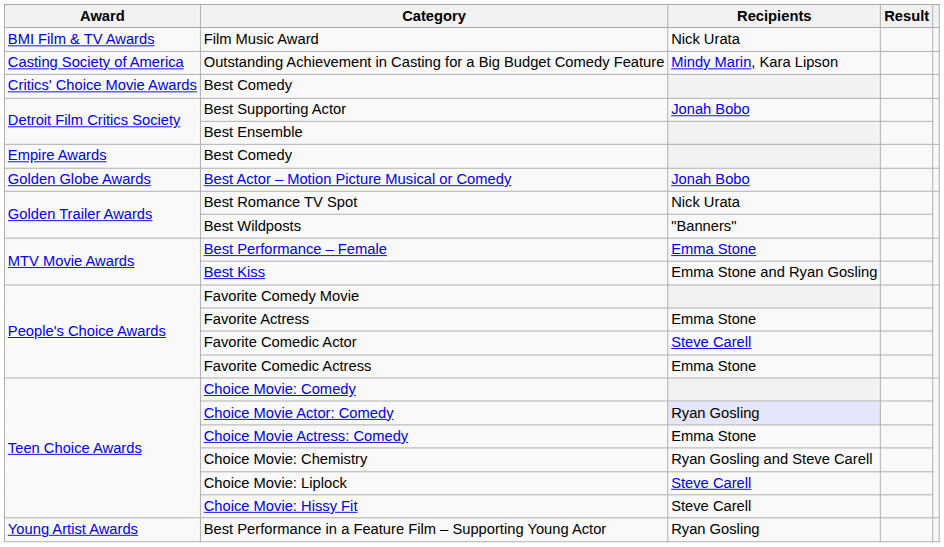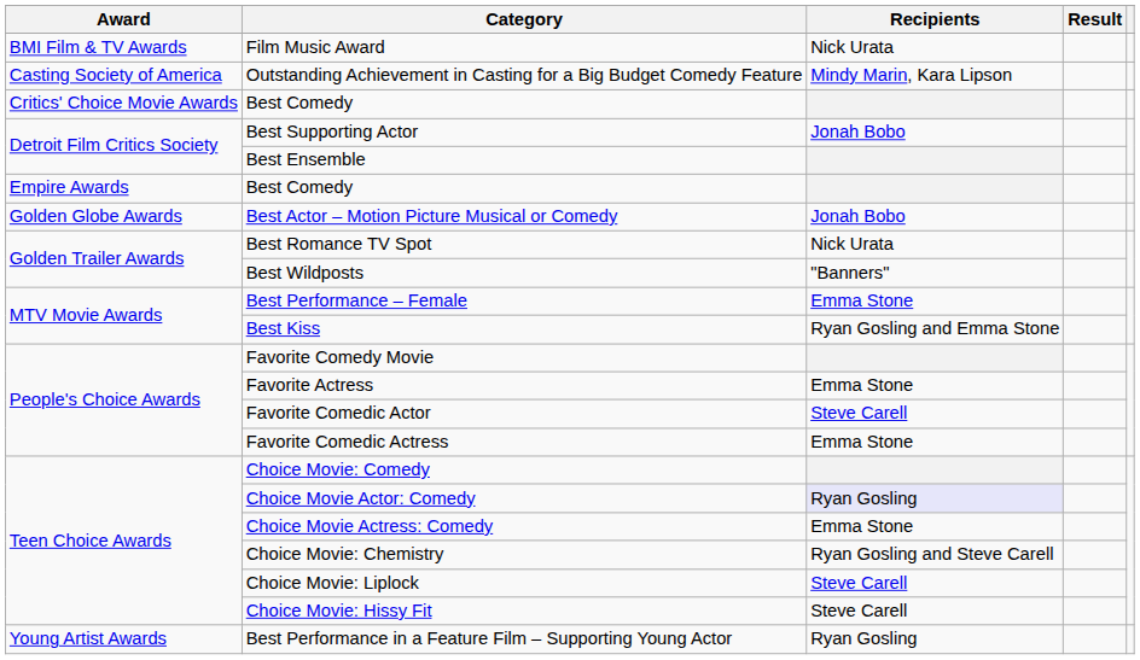 <table class="wikitable sortable">
 <tr>
 </tr>
 <tr>
 <th scope="col">Award</th>
 <th scope="col">Category</th>
 <th scope="col">Recipients</th>
 <th scope="col">Result</th>
 <th scope="col" class="unsortable"></th>
 </tr>
 <tr>
 </tr>
 <tr>
 <td><a href='#'>BMI Film & TV Awards</a></td>
 <td>Film Music Award</td>
 <td>Nick Urata</td>
 <td></td>
 <td rowspan="1" style="text-align:center;"></td>
 </tr>
 <tr>
 <td><a href='#'>Casting Society of America</a></td>
 <td>Outstanding Achievement in Casting for a Big Budget Comedy Feature</td>
 <td><a href='#'>Mindy Marin</a>, Kara Lipson</td>
 <td></td>
 <td rowspan="1" style="text-align:center;"></td>
 </tr>
 <tr>
 <td><a href='#'>Critics' Choice Movie Awards</a></td>
 <td>Best Comedy</td>
 <th></th>
 <td></td>
 <td rowspan="1" style="text-align:center;"></td>
 </tr>
 <tr>
 <td rowspan="2"><a href='#'>Detroit Film Critics Society</a></td>
 <td>Best Supporting Actor</td>
 <td><a href='#'>Jonah Bobo</a></td>
 <td></td>
 <td rowspan="2" style="text-align:center;"></td>
 </tr>
 <tr>
 <td>Best Ensemble</td>
 <th></th>
 <td></td>
 </tr>
 <tr>
 <td><a href='#'>Empire Awards</a></td>
 <td>Best Comedy</td>
 <th></th>
 <td></td>
 <td rowspan="1" style="text-align:center;"></td>
 </tr>
 <tr>
 <td><a href='#'>Golden Globe Awards</a></td>
 <td><a href='#'>Best Actor – Motion Picture Musical or Comedy</a></td>
 <td><a href='#'>Jonah Bobo</a></td>
 <td></td>
 <td></td>
 </tr>
 <tr>
 <td rowspan="2"><a href='#'>Golden Trailer Awards</a></td>
 <td>Best Romance TV Spot</td>
 <td>Nick Urata</td>
 <td></td>
 <td rowspan="2" style="text-align:center;"></td>
 </tr>
 <tr>
 <td>Best Wildposts</td>
 <td>"Banners"</td>
 <td></td>
 </tr>
 <tr>
 <td rowspan="2"><a href='#'>MTV Movie Awards</a></td>
 <td><a href='#'>Best Performance – Female</a></td>
 <td><a href='#'>Emma Stone</a></td>
 <td></td>
 <td rowspan="2" style="text-align:center;"></td>
 </tr>
 <tr>
 <td><a href='#'>Best Kiss</a></td>
-<td>Emma Stone and Ryan Gosling</td>
+<td>Ryan Gosling and Emma Stone</td>
 <td></td>
 </tr>
 <tr>
 <td rowspan="4"><a href='#'>People's Choice Awards</a></td>
 <td>Favorite Comedy Movie</td>
 <th></th>
 <td></td>
 <td rowspan="4" style="text-align:center;"></td>
 </tr>
 <tr>
 <td>Favorite Actress</td>
 <td>Emma Stone </td>
 <td></td>
 </tr>
 <tr>
 <td>Favorite Comedic Actor</td>
 <td><a href='#'>Steve Carell</a></td>
 <td></td>
 </tr>
 <tr>
 <td>Favorite Comedic Actress</td>
 <td>Emma Stone</td>
 <td></td>
 </tr>
 <tr>
 <td rowspan="6"><a href='#'>Teen Choice Awards</a></td>
 <td><a href='#'>Choice Movie: Comedy</a></td>
 <th></th>
 <td></td>
 <td rowspan="6" style="text-align:center;"></td>
 </tr>
 <tr>
 <td><a href='#'>Choice Movie Actor: Comedy</a></td>
 <td style="background: lavender;">Ryan Gosling</td>
 <td></td>
 </tr>
 <tr>
 <td><a href='#'>Choice Movie Actress: Comedy</a></td>
 <td>Emma Stone</td>
 <td></td>
 </tr>
 <tr>
 <td>Choice Movie: Chemistry</td>
 <td>Ryan Gosling and Steve Carell</td>
 <td></td>
 </tr>
 <tr>
 <td>Choice Movie: Liplock</td>
 <td><a href='#'>Steve Carell</a></td>
 <td></td>
 </tr>
 <tr>
 <td><a href='#'>Choice Movie: Hissy Fit</a></td>
 <td>Steve Carell</td>
 <td></td>
 </tr>
 <tr>
 <td><a href='#'>Young Artist Awards</a></td>
 <td>Best Performance in a Feature Film – Supporting Young Actor</td>
 <td>Ryan Gosling</td>
 <td></td>
 <td rowspan="1" style="text-align:center;"></td>
 </tr>
 </table>
